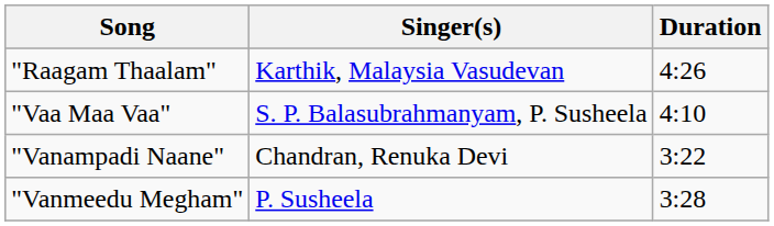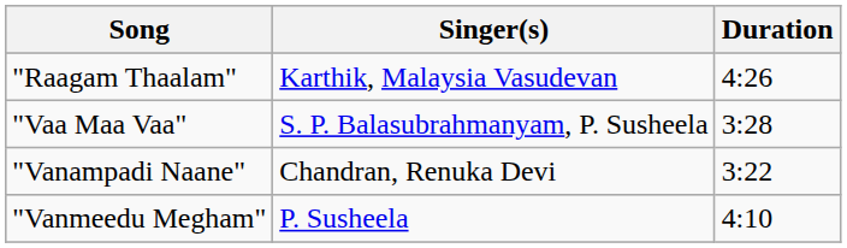 <table class="wikitable" style="font-size:95%;">
 <tr>
 <th>Song</th>
 <th>Singer(s)</th>
 <th>Duration</th>
 </tr>
 <tr>
 <td>"Raagam Thaalam"</td>
 <td><a href='#'>Karthik</a>, <a href='#'>Malaysia Vasudevan</a></td>
 <td>4:26</td>
 </tr>
 <tr>
 <td>"Vaa Maa Vaa"</td>
 <td><a href='#'>S. P. Balasubrahmanyam</a>, P. Susheela</td>
-<td>4:10</td>
+<td>3:28</td>
 </tr>
 <tr>
 <td>"Vanampadi Naane"</td>
 <td>Chandran, Renuka Devi</td>
 <td>3:22</td>
 </tr>
 <tr>
 <td>"Vanmeedu Megham"</td>
 <td><a href='#'>P. Susheela</a></td>
-<td>3:28</td>
+<td>4:10</td>
 </tr>
 </table>
